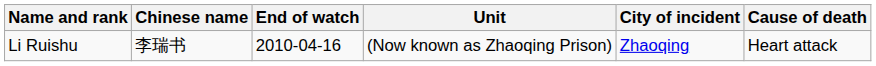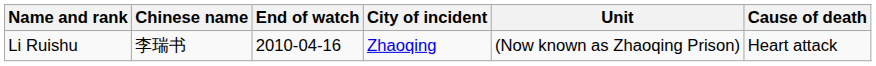 <table class="wikitable mw-collapsible">
 <tr>
 <th>Name and rank</th>
 <th>Chinese name</th>
 <th>End of watch</th>
+<th>City of incident</th>
 <th>Unit</th>
-<th>City of incident</th>
 <th>Cause of death</th>
 </tr>
 <tr>
 <td>Li Ruishu</td>
 <td>李瑞书</td>
 <td>2010-04-16</td>
+<td><a href='#'>Zhaoqing</a></td>
 <td> (Now known as Zhaoqing Prison)</td>
-<td><a href='#'>Zhaoqing</a></td>
 <td>Heart attack</td>
 </tr>
 </table>
